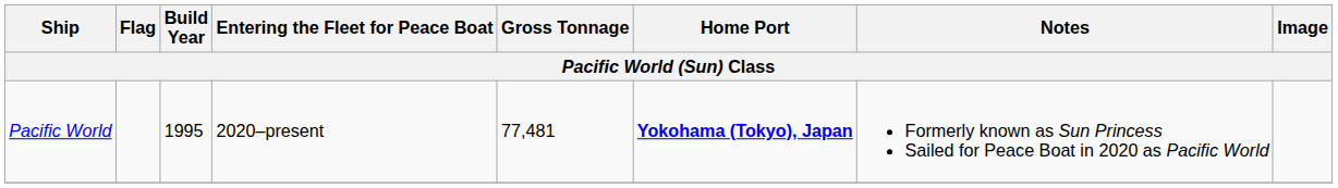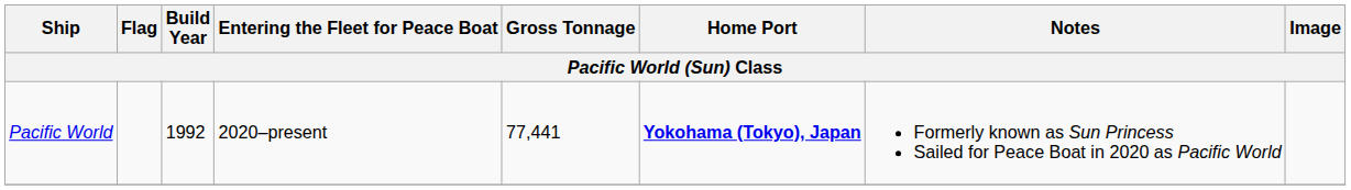 <table class="wikitable sortable">
 <tr>
 <th>Ship</th>
 <th>Flag</th>
 <th>Build<br>Year</th>
 <th>Entering the Fleet for Peace Boat</th>
 <th>Gross Tonnage</th>
 <th>Home Port</th>
 <th>Notes</th>
 <th>Image</th>
 </tr>
 <tr>
 <th colspan="9"><em>Pacific World (Sun)</em> Class</th>
 </tr>
 <tr>
 <td><em><a href='#'>Pacific World</a></em></td>
 <td></td>
-<td>1995</td>
+<td>1992</td>
 <td>2020–present</td>
-<td>77,481</td>
+<td>77,441</td>
 <td><strong><a href='#'>Yokohama (Tokyo), Japan</a></strong></td>
 <td><br><ul><li>Formerly known as <em>Sun Princess</em></li><li>Sailed for Peace Boat in 2020 as <em>Pacific World</em></li></ul></td>
 <td></td>
 </tr>
 <tr>
 </tr>
 </table>
